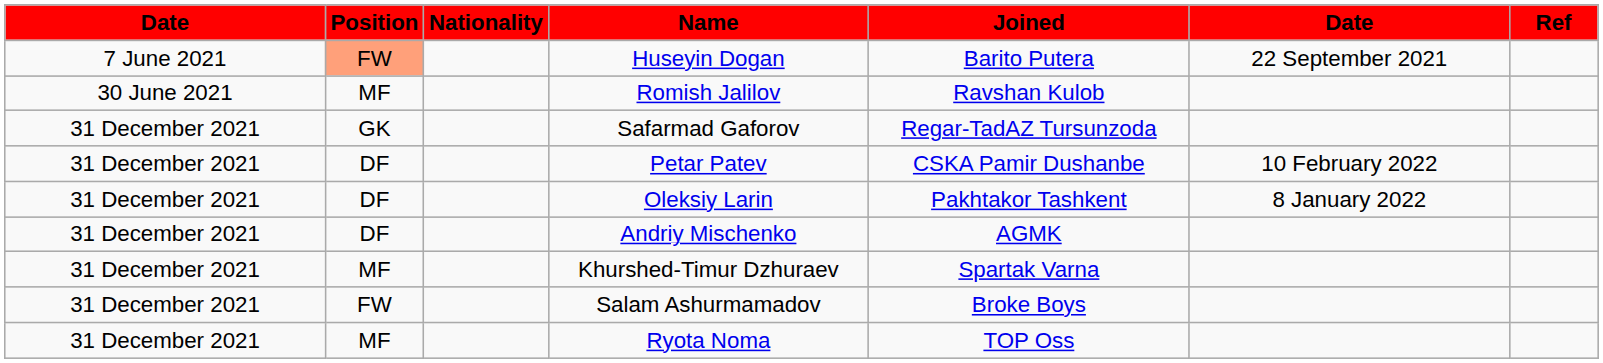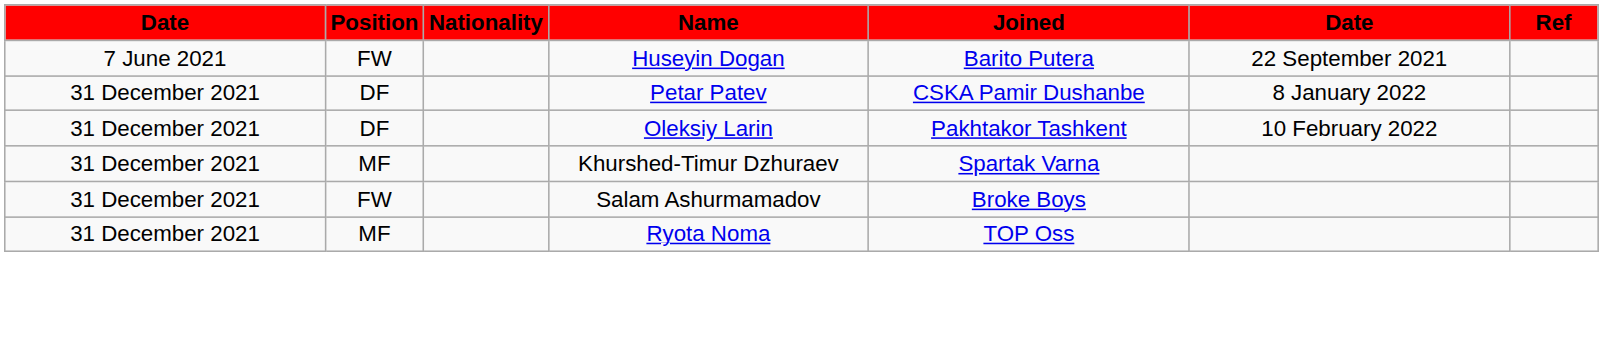 <table class="wikitable"  style="text-align:center; font-size:90%; ">
 <tr>
 <th style="background:#FF0000; color:#000000; width:200px;">Date</th>
 <th style="background:#FF0000; color:#000000; width:50px;">Position</th>
 <th style="background:#FF0000; color:#000000; width:50px;">Nationality</th>
 <th style="background:#FF0000; color:#000000; width:200px;">Name</th>
 <th style="background:#FF0000; color:#000000; width:200px;">Joined</th>
 <th style="background:#FF0000; color:#000000; width:200px;">Date</th>
 <th style="background:#FF0000; color:#000000; width:50px;">Ref</th>
 </tr>
 <tr>
 <td>7 June 2021</td>
-<td style="background: lightsalmon;">FW</td>
+<td>FW</td>
 <td></td>
 <td><a href='#'>Huseyin Dogan</a></td>
 <td><a href='#'>Barito Putera</a></td>
 <td>22 September 2021</td>
-<td></td>
-</tr>
-<tr>
-<td>30 June 2021</td>
-<td>MF</td>
-<td></td>
-<td><a href='#'>Romish Jalilov</a></td>
-<td><a href='#'>Ravshan Kulob</a></td>
-<td></td>
-<td></td>
-</tr>
-<tr>
-<td>31 December 2021</td>
-<td>GK</td>
-<td></td>
-<td>Safarmad Gaforov</td>
-<td><a href='#'>Regar-TadAZ Tursunzoda</a></td>
-<td></td>
 <td></td>
 </tr>
 <tr>
 <td>31 December 2021</td>
 <td>DF</td>
 <td></td>
 <td><a href='#'>Petar Patev</a></td>
 <td><a href='#'>CSKA Pamir Dushanbe</a></td>
-<td>10 February 2022</td>
+<td>8 January 2022</td>
 <td></td>
 </tr>
 <tr>
 <td>31 December 2021</td>
 <td>DF</td>
 <td></td>
 <td><a href='#'>Oleksiy Larin</a></td>
 <td><a href='#'>Pakhtakor Tashkent</a></td>
-<td>8 January 2022</td>
-<td></td>
-</tr>
-<tr>
-<td>31 December 2021</td>
-<td>DF</td>
-<td></td>
-<td><a href='#'>Andriy Mischenko</a></td>
-<td><a href='#'>AGMK</a></td>
-<td></td>
+<td>10 February 2022</td>
 <td></td>
 </tr>
 <tr>
 <td>31 December 2021</td>
 <td>MF</td>
 <td></td>
 <td>Khurshed-Timur Dzhuraev</td>
 <td><a href='#'>Spartak Varna</a></td>
 <td></td>
 <td></td>
 </tr>
 <tr>
 <td>31 December 2021</td>
 <td>FW</td>
 <td></td>
 <td>Salam Ashurmamadov</td>
 <td><a href='#'>Broke Boys</a></td>
 <td></td>
 <td></td>
 </tr>
 <tr>
 <td>31 December 2021</td>
 <td>MF</td>
 <td></td>
 <td><a href='#'>Ryota Noma</a></td>
 <td><a href='#'>TOP Oss</a></td>
 <td></td>
 <td></td>
 </tr>
 </table>
